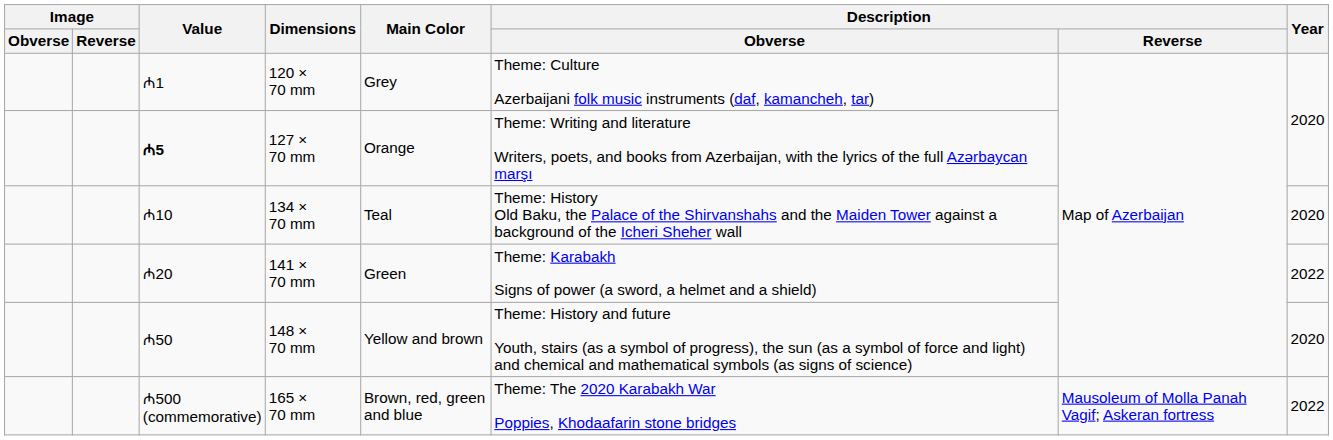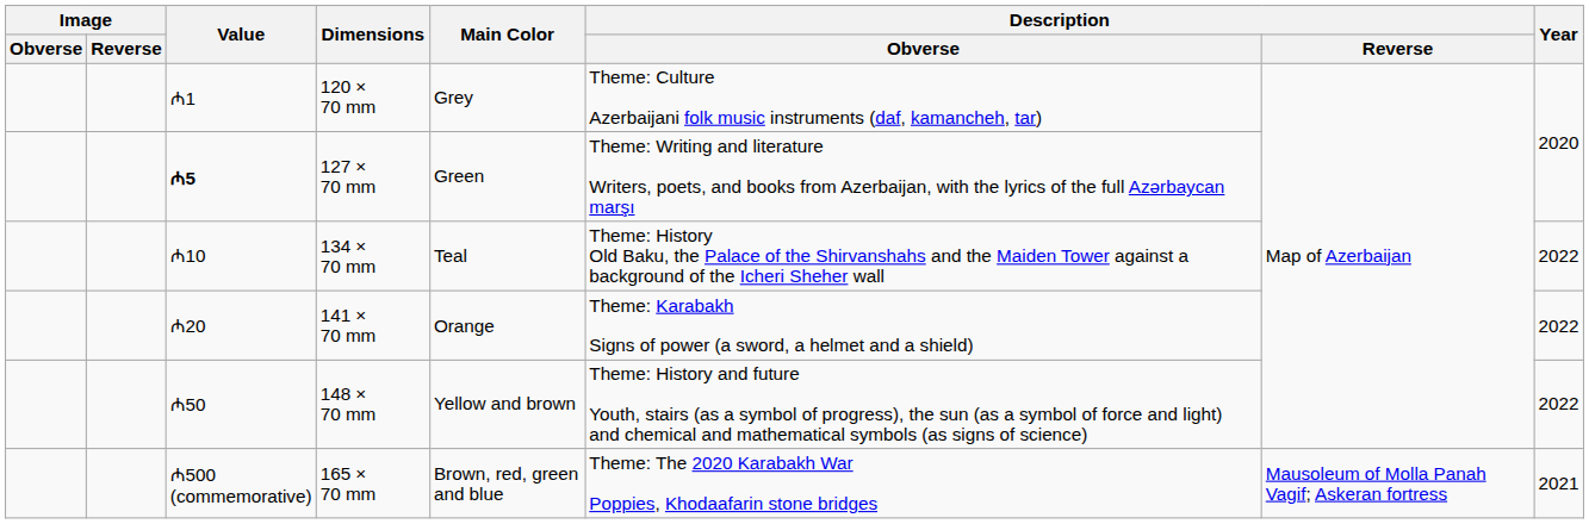 <table class="wikitable" style="font-size: 90%">
 <tr>
 <th colspan="2">Image</th>
 <th rowspan="2">Value</th>
 <th rowspan="2">Dimensions</th>
 <th rowspan="2">Main Color</th>
 <th colspan="2">Description</th>
 <th rowspan="2">Year</th>
 </tr>
 <tr>
 <th>Obverse</th>
 <th>Reverse</th>
 <th>Obverse</th>
 <th>Reverse</th>
 </tr>
 <tr>
 <td></td>
 <td></td>
 <td>₼1</td>
 <td>120 × 70 mm</td>
 <td>Grey</td>
 <td>Theme: Culture<br><br>Azerbaijani <a href='#'>folk music</a> instruments (<a href='#'>daf</a>, <a href='#'>kamancheh</a>, <a href='#'>tar</a>)</td>
 <td rowspan="5">Map of <a href='#'>Azerbaijan</a></td>
 <td rowspan="2">2020</td>
 </tr>
 <tr>
 <td></td>
 <td></td>
 <td><strong>₼5</strong></td>
 <td>127 × 70 mm</td>
-<td>Orange</td>
+<td>Green</td>
 <td>Theme: Writing and literature<br><br>Writers, poets, and books from Azerbaijan, with the lyrics of the full <a href='#'>Azərbaycan marşı</a></td>
 </tr>
 <tr>
 <td></td>
 <td></td>
 <td>₼10</td>
 <td>134 × 70 mm</td>
 <td>Teal</td>
 <td>Theme: History<br>Old Baku, the <a href='#'>Palace of the Shirvanshahs</a> and the <a href='#'>Maiden Tower</a> against a background of the <a href='#'>Icheri Sheher</a> wall</td>
-<td>2020</td>
+<td>2022</td>
 </tr>
 <tr>
 <td></td>
 <td></td>
 <td>₼20</td>
 <td>141 × 70 mm</td>
-<td>Green</td>
+<td>Orange</td>
 <td>Theme: <a href='#'>Karabakh</a><br><br>Signs of power (a sword, a helmet and a shield)</td>
 <td>2022</td>
 </tr>
 <tr>
 <td></td>
 <td></td>
 <td>₼50</td>
 <td>148 × 70 mm</td>
 <td>Yellow and brown</td>
 <td>Theme: History and future<br><br>Youth, stairs (as a symbol of progress), the sun (as a symbol of force and light) and chemical and mathematical symbols (as signs of science)</td>
-<td>2020</td>
+<td>2022</td>
 </tr>
 <tr>
 <td></td>
 <td></td>
 <td>₼500<br>(commemorative)</td>
 <td>165 × 70 mm</td>
 <td>Brown, red, green and blue</td>
 <td>Theme: The <a href='#'>2020 Karabakh War</a><br><br><a href='#'>Poppies</a>, <a href='#'>Khodaafarin stone bridges</a></td>
 <td><a href='#'>Mausoleum of Molla Panah Vagif</a>; <a href='#'>Askeran fortress</a></td>
-<td>2022</td>
+<td>2021</td>
 </tr>
 </table>
